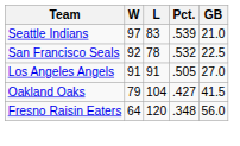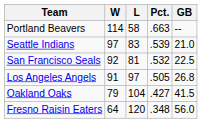 <table class="wikitable">
 <tr>
 <th>Team</th>
 <th>W</th>
 <th>L</th>
 <th>Pct.</th>
 <th>GB</th>
+</tr>
+<tr>
+<td>Portland Beavers</td>
+<td>114</td>
+<td>58</td>
+<td>.663</td>
+<td>--</td>
 </tr>
 <tr>
 <td><a href='#'>Seattle Indians</a></td>
 <td>97</td>
 <td>83</td>
 <td>.539</td>
 <td>21.0</td>
 </tr>
 <tr>
 <td><a href='#'>San Francisco Seals</a></td>
 <td>92</td>
-<td>78</td>
+<td>81</td>
 <td>.532</td>
 <td>22.5</td>
 </tr>
 <tr>
 <td><a href='#'>Los Angeles Angels</a></td>
 <td>91</td>
-<td>91</td>
+<td>97</td>
 <td>.505</td>
-<td>27.0</td>
+<td>26.8</td>
 </tr>
 <tr>
 <td><a href='#'>Oakland Oaks</a></td>
 <td>79</td>
 <td>104</td>
 <td>.427</td>
 <td>41.5</td>
 </tr>
 <tr>
 <td><a href='#'>Fresno Raisin Eaters</a></td>
 <td>64</td>
 <td>120</td>
 <td>.348</td>
 <td>56.0</td>
 </tr>
 </table>
